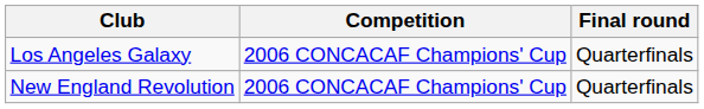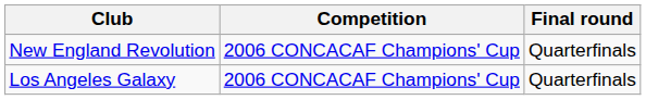 <table class="wikitable">
 <tr>
 <th>Club</th>
 <th>Competition</th>
 <th>Final round</th>
 </tr>
 <tr>
+<td><a href='#'>New England Revolution</a></td>
+<td><a href='#'>2006 CONCACAF Champions' Cup</a></td>
+<td>Quarterfinals</td>
+</tr>
+<tr>
 <td><a href='#'>Los Angeles Galaxy</a></td>
 <td><a href='#'>2006 CONCACAF Champions' Cup</a></td>
 <td>Quarterfinals</td>
 </tr>
-<tr>
-<td><a href='#'>New England Revolution</a></td>
-<td><a href='#'>2006 CONCACAF Champions' Cup</a></td>
-<td>Quarterfinals</td>
-</tr>
 </table>
